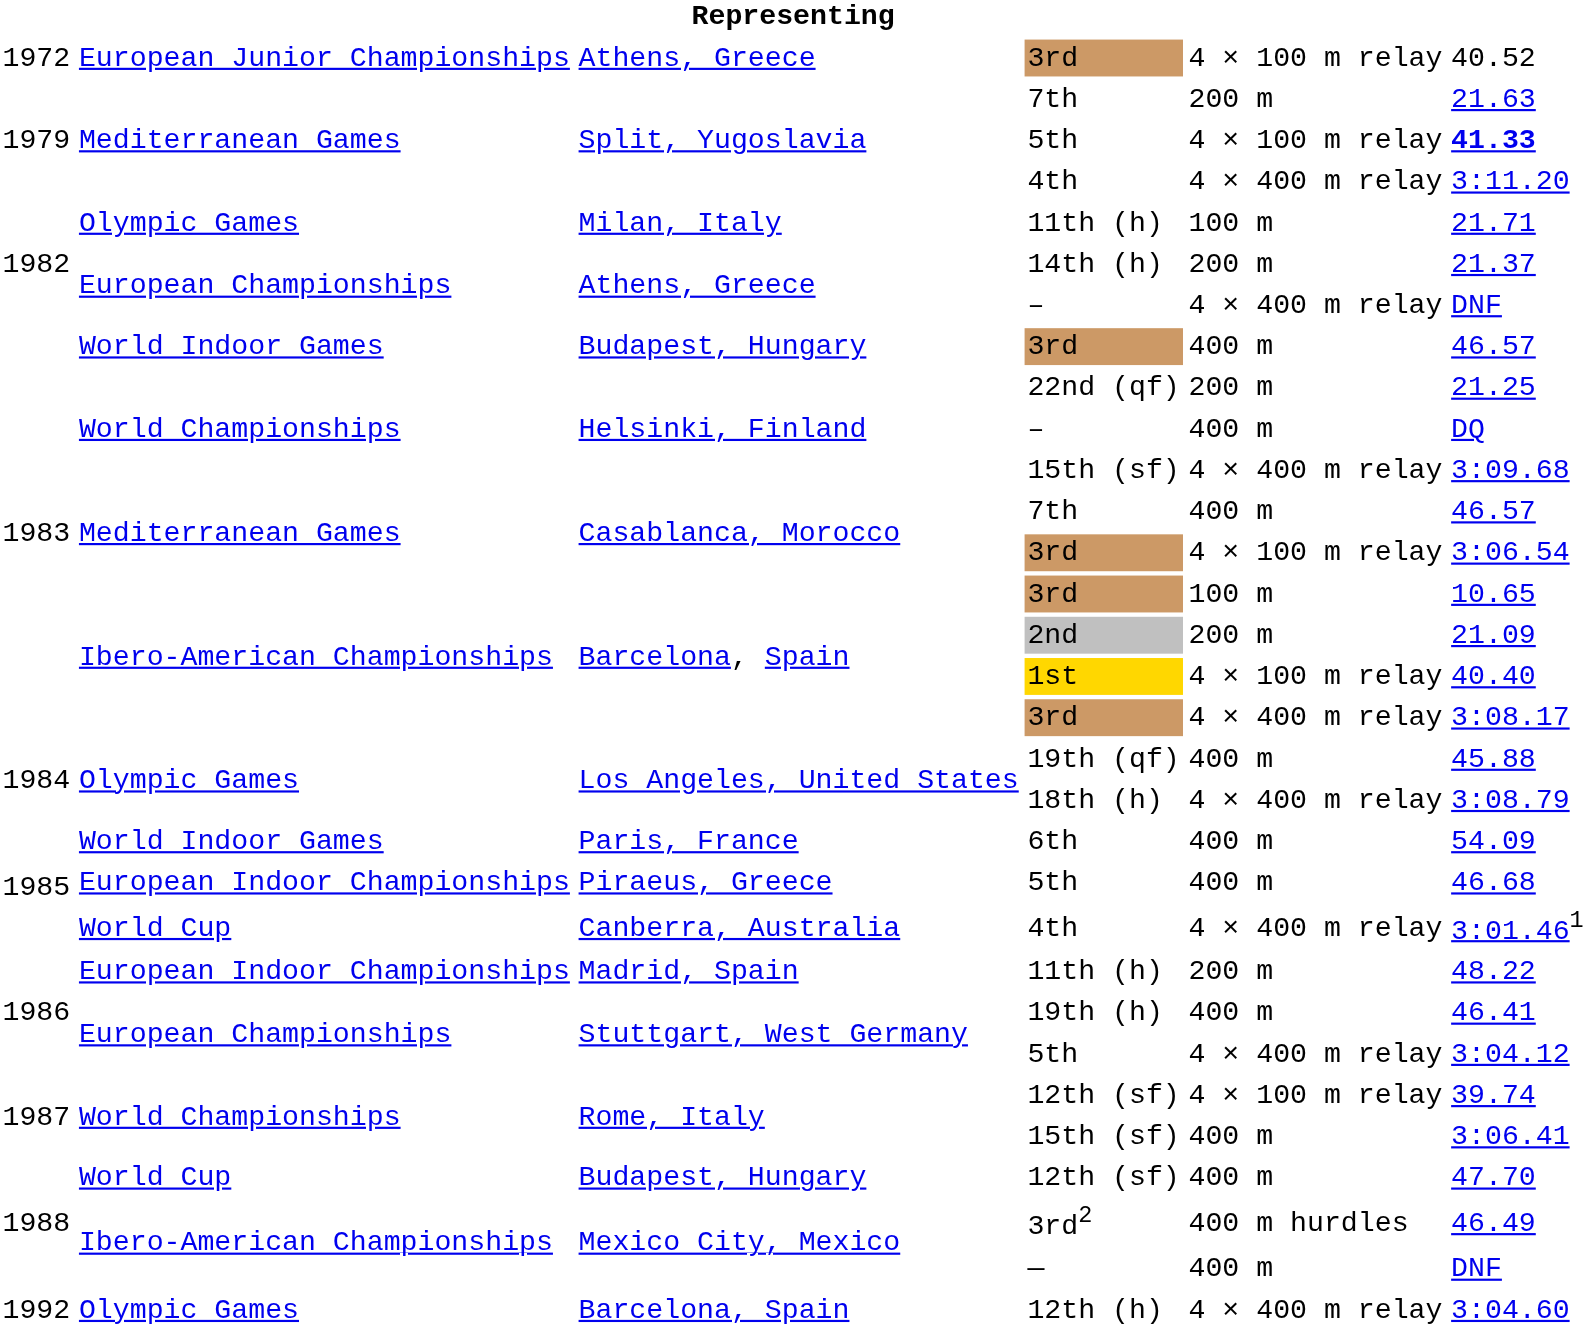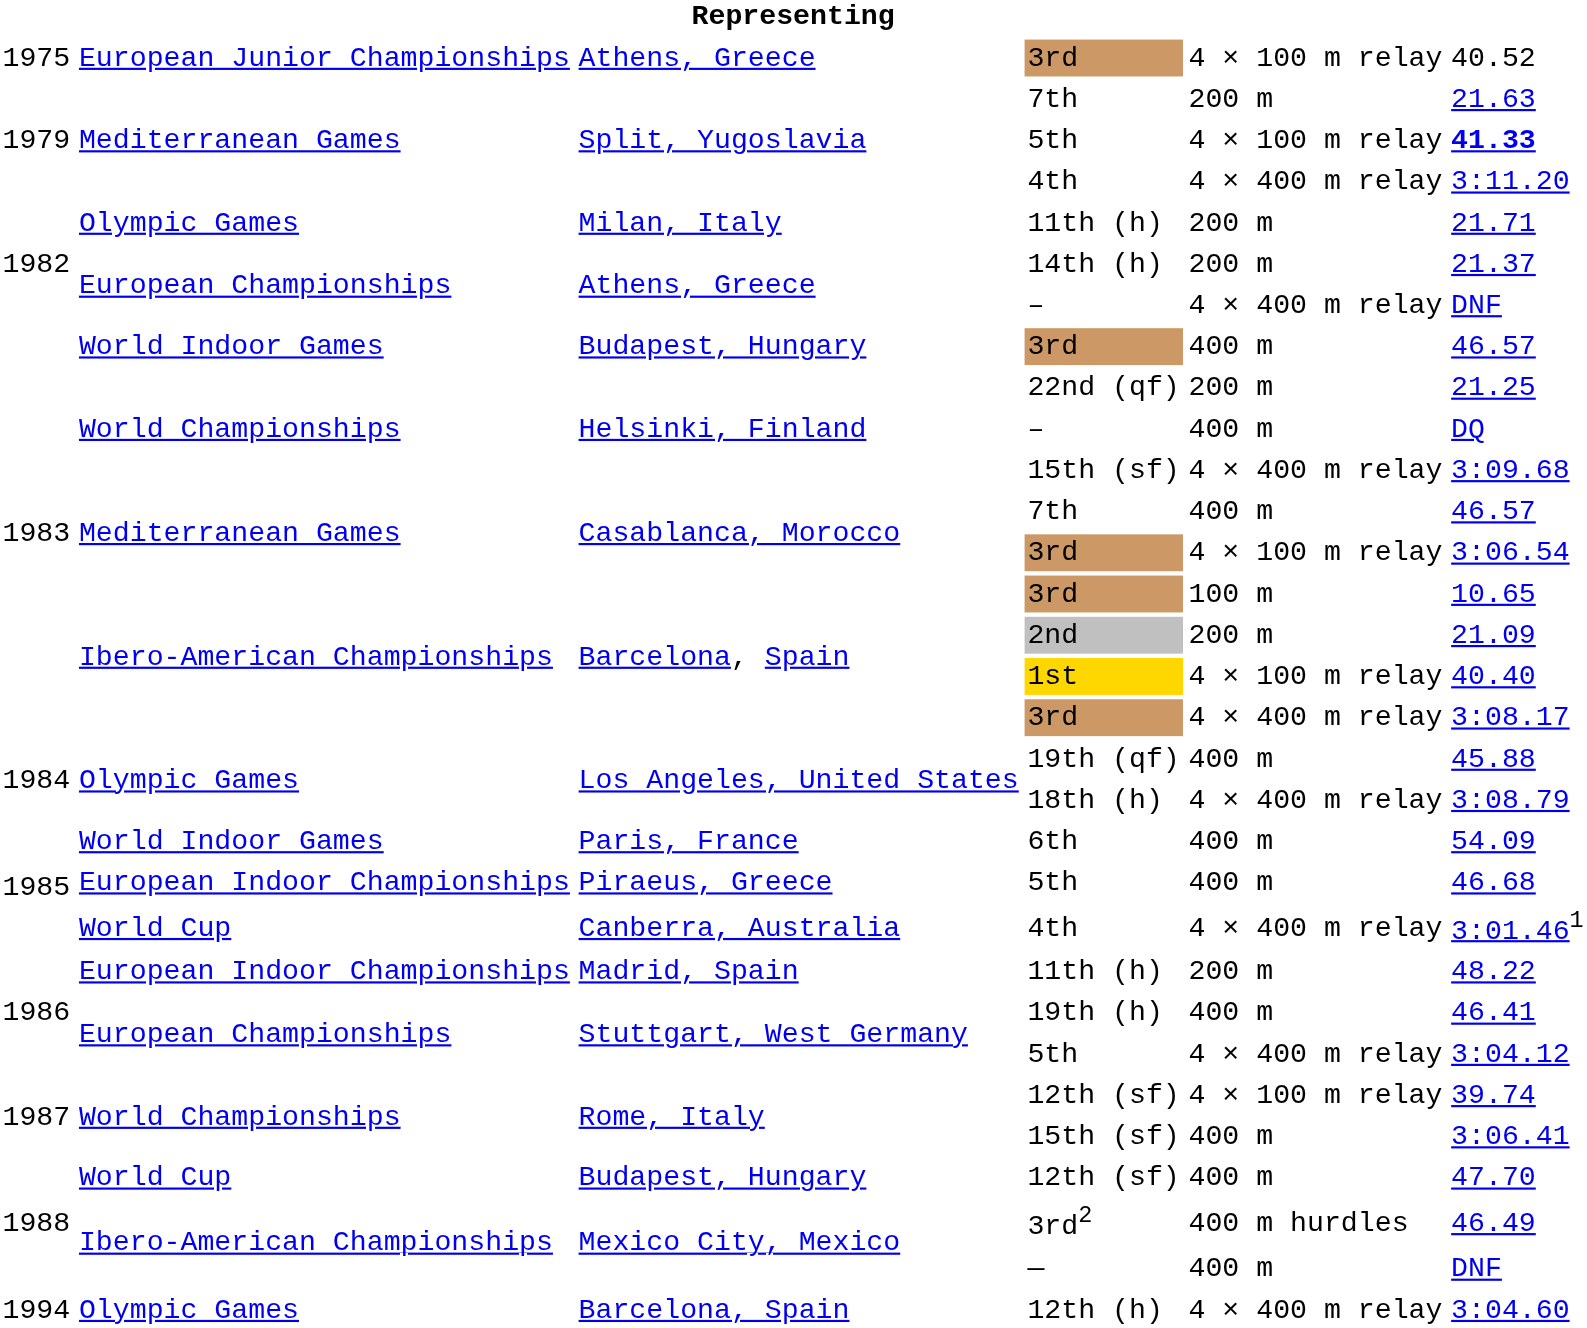 <table>
 <tr>
 <th colspan="6">Representing </th>
 </tr>
 <tr>
-<td>1972</td>
+<td>1975</td>
 <td><a href='#'>European Junior Championships</a></td>
 <td><a href='#'>Athens, Greece</a></td>
 <td bgcolor=cc9966>3rd</td>
 <td>4 × 100 m relay</td>
 <td>40.52</td>
 </tr>
 <tr>
 <td rowspan=3>1979</td>
 <td rowspan=3><a href='#'>Mediterranean Games</a></td>
 <td rowspan=3><a href='#'>Split, Yugoslavia</a></td>
 <td>7th</td>
 <td>200 m</td>
 <td><a href='#'>21.63</a></td>
 </tr>
 <tr>
 <td>5th</td>
 <td>4 × 100 m relay</td>
 <td><strong><a href='#'>41.33</a></strong></td>
 </tr>
 <tr>
 <td>4th</td>
 <td>4 × 400 m relay</td>
 <td><a href='#'>3:11.20</a></td>
 </tr>
 <tr>
 <td rowspan=3>1982</td>
 <td><a href='#'>Olympic Games</a></td>
 <td><a href='#'>Milan, Italy</a></td>
 <td>11th (h)</td>
-<td>100 m</td>
+<td>200 m</td>
 <td><a href='#'>21.71</a></td>
 </tr>
 <tr>
 <td rowspan=2><a href='#'>European Championships</a></td>
 <td rowspan=2><a href='#'>Athens, Greece</a></td>
 <td>14th (h)</td>
 <td>200 m</td>
 <td><a href='#'>21.37</a></td>
 </tr>
 <tr>
 <td>–</td>
 <td>4 × 400 m relay</td>
 <td><a href='#'>DNF</a></td>
 </tr>
 <tr>
 <td rowspan=10>1983</td>
 <td><a href='#'>World Indoor Games</a></td>
 <td><a href='#'>Budapest, Hungary</a></td>
 <td bgcolor=cc9966>3rd</td>
 <td>400 m</td>
 <td><a href='#'>46.57</a></td>
 </tr>
 <tr>
 <td rowspan=3><a href='#'>World Championships</a></td>
 <td rowspan=3><a href='#'>Helsinki, Finland</a></td>
 <td>22nd (qf)</td>
 <td>200 m</td>
 <td><a href='#'>21.25</a></td>
 </tr>
 <tr>
 <td>–</td>
 <td>400 m</td>
 <td><a href='#'>DQ</a></td>
 </tr>
 <tr>
 <td>15th (sf)</td>
 <td>4 × 400 m relay</td>
 <td><a href='#'>3:09.68</a></td>
 </tr>
 <tr>
 <td rowspan=2><a href='#'>Mediterranean Games</a></td>
 <td rowspan=2><a href='#'>Casablanca, Morocco</a></td>
 <td>7th</td>
 <td>400 m</td>
 <td><a href='#'>46.57</a></td>
 </tr>
 <tr>
 <td bgcolor=cc9966>3rd</td>
 <td>4 × 100 m relay</td>
 <td><a href='#'>3:06.54</a></td>
 </tr>
 <tr>
 <td rowspan=4><a href='#'>Ibero-American Championships</a></td>
 <td rowspan=4><a href='#'>Barcelona</a>, <a href='#'>Spain</a></td>
 <td bgcolor=cc9966>3rd</td>
 <td>100 m</td>
 <td><a href='#'>10.65</a></td>
 </tr>
 <tr>
 <td bgcolor=silver>2nd</td>
 <td>200 m</td>
 <td><a href='#'>21.09</a></td>
 </tr>
 <tr>
 <td bgcolor=gold>1st</td>
 <td>4 × 100 m relay</td>
 <td><a href='#'>40.40</a></td>
 </tr>
 <tr>
 <td bgcolor=cc9966>3rd</td>
 <td>4 × 400 m relay</td>
 <td><a href='#'>3:08.17</a></td>
 </tr>
 <tr>
 <td rowspan=2>1984</td>
 <td rowspan=2><a href='#'>Olympic Games</a></td>
 <td rowspan=2><a href='#'>Los Angeles, United States</a></td>
 <td>19th (qf)</td>
 <td>400 m</td>
 <td><a href='#'>45.88</a></td>
 </tr>
 <tr>
 <td>18th (h)</td>
 <td>4 × 400 m relay</td>
 <td><a href='#'>3:08.79</a></td>
 </tr>
 <tr>
 <td rowspan=3>1985</td>
 <td><a href='#'>World Indoor Games</a></td>
 <td><a href='#'>Paris, France</a></td>
 <td>6th</td>
 <td>400 m</td>
 <td><a href='#'>54.09</a></td>
 </tr>
 <tr>
 <td><a href='#'>European Indoor Championships</a></td>
 <td><a href='#'>Piraeus, Greece</a></td>
 <td>5th</td>
 <td>400 m</td>
 <td><a href='#'>46.68</a></td>
 </tr>
 <tr>
 <td><a href='#'>World Cup</a></td>
 <td><a href='#'>Canberra, Australia</a></td>
 <td>4th</td>
 <td>4 × 400 m relay</td>
 <td><a href='#'>3:01.46</a><sup>1</sup></td>
 </tr>
 <tr>
 <td rowspan=3>1986</td>
 <td><a href='#'>European Indoor Championships</a></td>
 <td><a href='#'>Madrid, Spain</a></td>
 <td>11th (h)</td>
 <td>200 m</td>
 <td><a href='#'>48.22</a></td>
 </tr>
 <tr>
 <td rowspan=2><a href='#'>European Championships</a></td>
 <td rowspan=2><a href='#'>Stuttgart, West Germany</a></td>
 <td>19th (h)</td>
 <td>400 m</td>
 <td><a href='#'>46.41</a></td>
 </tr>
 <tr>
 <td>5th</td>
 <td>4 × 400 m relay</td>
 <td><a href='#'>3:04.12</a></td>
 </tr>
 <tr>
 <td rowspan=2>1987</td>
 <td rowspan=2><a href='#'>World Championships</a></td>
 <td rowspan=2><a href='#'>Rome, Italy</a></td>
 <td>12th (sf)</td>
 <td>4 × 100 m relay</td>
 <td><a href='#'>39.74</a></td>
 </tr>
 <tr>
 <td>15th (sf)</td>
 <td>400 m</td>
 <td><a href='#'>3:06.41</a></td>
 </tr>
 <tr>
 <td rowspan=3>1988</td>
 <td><a href='#'>World Cup</a></td>
 <td><a href='#'>Budapest, Hungary</a></td>
 <td>12th (sf)</td>
 <td>400 m</td>
 <td><a href='#'>47.70</a></td>
 </tr>
 <tr>
 <td rowspan=2><a href='#'>Ibero-American Championships</a></td>
 <td rowspan=2><a href='#'>Mexico City, Mexico</a></td>
 <td>3rd<sup>2</sup></td>
 <td>400 m hurdles</td>
 <td><a href='#'>46.49</a></td>
 </tr>
 <tr>
 <td>—</td>
 <td>400 m</td>
 <td><a href='#'>DNF</a></td>
 </tr>
 <tr>
-<td>1992</td>
+<td>1994</td>
 <td><a href='#'>Olympic Games</a></td>
 <td><a href='#'>Barcelona, Spain</a></td>
 <td>12th (h)</td>
 <td>4 × 400 m relay</td>
 <td><a href='#'>3:04.60</a></td>
 </tr>
 </table>
